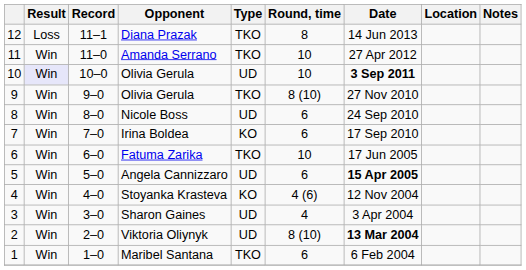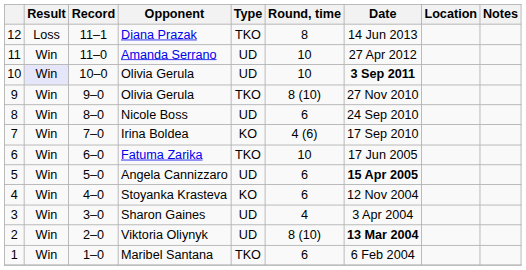 <table class="wikitable" style="text-align:center">
 <tr>
 <th></th>
 <th>Result</th>
 <th>Record</th>
 <th>Opponent</th>
 <th>Type</th>
 <th>Round, time</th>
 <th>Date</th>
 <th>Location</th>
 <th>Notes</th>
 </tr>
 <tr>
 <td>12</td>
 <td>Loss</td>
 <td>11–1</td>
 <td align=left> <a href='#'>Diana Prazak</a></td>
 <td>TKO</td>
 <td>8</td>
 <td>14 Jun 2013</td>
 <td align=left> </td>
 <td align=left></td>
 </tr>
 <tr>
 <td>11</td>
 <td>Win</td>
 <td>11–0</td>
 <td align=left> <a href='#'>Amanda Serrano</a></td>
-<td>TKO</td>
+<td>UD</td>
 <td>10</td>
 <td>27 Apr 2012</td>
 <td align=left> </td>
 <td align=left></td>
 </tr>
 <tr>
 <td>10</td>
 <td style="background: lavender;">Win</td>
 <td>10–0</td>
 <td align=left> Olivia Gerula</td>
 <td>UD</td>
 <td>10</td>
 <td><strong>3 Sep 2011</strong></td>
 <td align=left> </td>
 <td align=left></td>
 </tr>
 <tr>
 <td>9</td>
 <td>Win</td>
 <td>9–0</td>
 <td align=left> Olivia Gerula</td>
 <td>TKO</td>
 <td>8 (10)</td>
 <td>27 Nov 2010</td>
 <td align=left> </td>
 <td align=left></td>
 </tr>
 <tr>
 <td>8</td>
 <td>Win</td>
 <td>8–0</td>
 <td align=left> Nicole Boss</td>
 <td>UD</td>
 <td>6</td>
 <td>24 Sep 2010</td>
 <td align=left> </td>
 <td></td>
 </tr>
 <tr>
 <td>7</td>
 <td>Win</td>
 <td>7–0</td>
 <td align=left> Irina Boldea</td>
 <td>KO</td>
-<td>6</td>
+<td>4 (6)</td>
 <td>17 Sep 2010</td>
 <td align=left> </td>
 <td></td>
 </tr>
 <tr>
 <td>6</td>
 <td>Win</td>
 <td>6–0</td>
 <td align=left> <a href='#'>Fatuma Zarika</a></td>
 <td>TKO</td>
 <td>10</td>
 <td>17 Jun 2005</td>
 <td align=left> </td>
 <td align=left></td>
 </tr>
 <tr>
 <td>5</td>
 <td>Win</td>
 <td>5–0</td>
 <td align=left> Angela Cannizzaro</td>
 <td>UD</td>
 <td>6</td>
 <td><strong>15 Apr 2005</strong></td>
 <td align=left> </td>
 <td></td>
 </tr>
 <tr>
 <td>4</td>
 <td>Win</td>
 <td>4–0</td>
 <td align=left> Stoyanka Krasteva</td>
 <td>KO</td>
-<td>4 (6)</td>
+<td>6</td>
 <td>12 Nov 2004</td>
 <td align=left> </td>
 <td></td>
 </tr>
 <tr>
 <td>3</td>
 <td>Win</td>
 <td>3–0</td>
 <td align=left> Sharon Gaines</td>
 <td>UD</td>
 <td>4</td>
 <td>3 Apr 2004</td>
 <td align=left> </td>
 <td></td>
 </tr>
 <tr>
 <td>2</td>
 <td>Win</td>
 <td>2–0</td>
 <td align=left> Viktoria Oliynyk</td>
 <td>UD</td>
 <td>8 (10)</td>
 <td><strong>13 Mar 2004</strong></td>
 <td align=left> </td>
 <td></td>
 </tr>
 <tr>
 <td>1</td>
 <td>Win</td>
 <td>1–0</td>
 <td align=left> Maribel Santana</td>
 <td>TKO</td>
 <td>6</td>
 <td>6 Feb 2004</td>
 <td align=left> </td>
 <td></td>
 </tr>
 <tr>
 </tr>
 </table>
